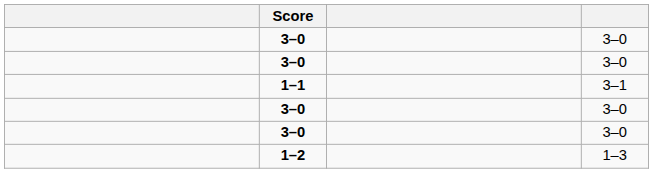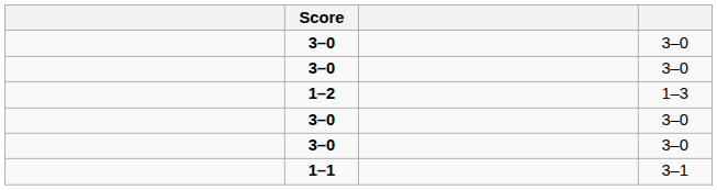 <table class="wikitable" style="text-align: center; ">
 <tr>
 <th align="right" width="270"></th>
 <th width="65">Score</th>
 <th align="left" width="270"></th>
 <th width="65"></th>
 </tr>
 <tr>
 <td align="left"><strong></strong></td>
 <td><strong>3–0</strong></td>
 <td align="left"></td>
 <td>3–0 <strong></strong></td>
 </tr>
 <tr>
 <td align="left"><strong></strong></td>
 <td><strong>3–0</strong></td>
 <td align="left"></td>
 <td>3–0 <strong></strong></td>
 </tr>
 <tr>
+<td align="left"></td>
+<td><strong>1–2</strong></td>
 <td align="left"><strong></strong></td>
-<td><strong>1–1</strong></td>
-<td align="left"></td>
-<td>3–1 <strong></strong></td>
+<td>1–3 <strong></strong></td>
 </tr>
 <tr>
 <td align="left"><strong></strong></td>
 <td><strong>3–0</strong></td>
 <td align="left"></td>
 <td>3–0 <strong></strong></td>
 </tr>
 <tr>
 <td align="left"><strong></strong></td>
 <td><strong>3–0</strong></td>
 <td align="left"></td>
 <td>3–0 <strong></strong></td>
 </tr>
 <tr>
+<td align="left"><strong></strong></td>
+<td><strong>1–1</strong></td>
 <td align="left"></td>
-<td><strong>1–2</strong></td>
-<td align="left"><strong></strong></td>
-<td>1–3 <strong></strong></td>
+<td>3–1 <strong></strong></td>
 </tr>
 </table>
